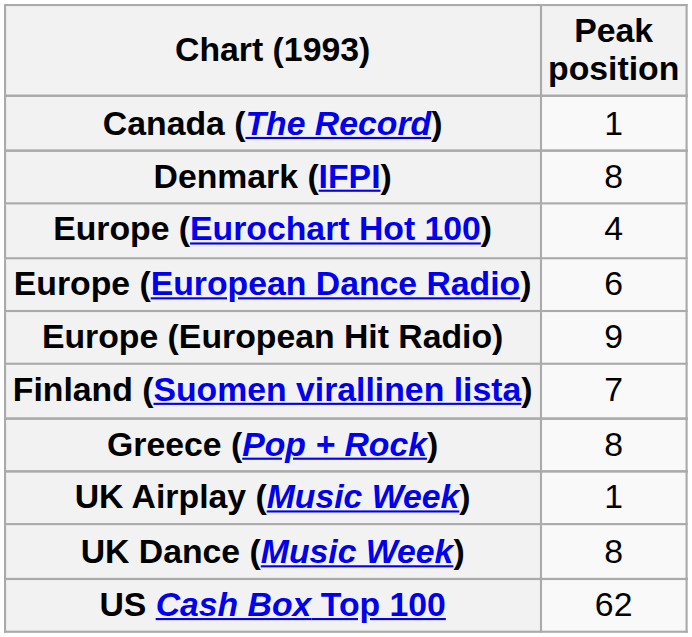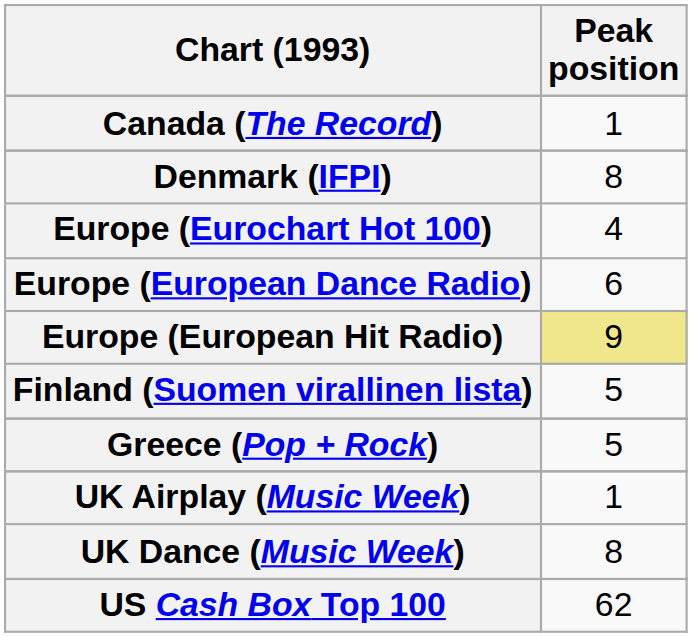 <table class="wikitable sortable plainrowheaders" style="text-align:center">
 <tr>
 <th>Chart (1993)</th>
 <th>Peak<br>position</th>
 </tr>
 <tr>
 </tr>
 <tr>
 </tr>
 <tr>
 </tr>
 <tr>
 <th scope="row">Canada (<em><a href='#'>The Record</a></em>)</th>
 <td>1</td>
 </tr>
 <tr>
 </tr>
 <tr>
 </tr>
 <tr>
 <th scope="row">Denmark (<a href='#'>IFPI</a>)</th>
 <td>8</td>
 </tr>
 <tr>
 <th scope="row">Europe (<a href='#'>Eurochart Hot 100</a>)</th>
 <td>4</td>
 </tr>
 <tr>
 <th scope="row">Europe (<a href='#'>European Dance Radio</a>)</th>
 <td>6</td>
 </tr>
 <tr>
 <th scope="row">Europe (European Hit Radio)</th>
-<td>9</td>
+<td style="background: khaki;">9</td>
 </tr>
 <tr>
 <th scope="row">Finland (<a href='#'>Suomen virallinen lista</a>)</th>
-<td>7</td>
+<td>5</td>
 </tr>
 <tr>
 </tr>
 <tr>
 </tr>
 <tr>
 <th scope="row">Greece (<em><a href='#'>Pop + Rock</a></em>)</th>
-<td>8</td>
+<td>5</td>
 </tr>
 <tr>
 </tr>
 <tr>
 </tr>
 <tr>
 </tr>
 <tr>
 </tr>
 <tr>
 </tr>
 <tr>
 </tr>
 <tr>
 </tr>
 <tr>
 </tr>
 <tr>
 <th scope="row">UK Airplay (<em><a href='#'>Music Week</a></em>)</th>
 <td>1</td>
 </tr>
 <tr>
 <th scope="row">UK Dance (<em><a href='#'>Music Week</a></em>)</th>
 <td>8</td>
 </tr>
 <tr>
 </tr>
 <tr>
 </tr>
 <tr>
 </tr>
 <tr>
 <th scope="row">US <a href='#'><em>Cash Box</em> Top 100</a></th>
 <td>62</td>
 </tr>
 </table>
